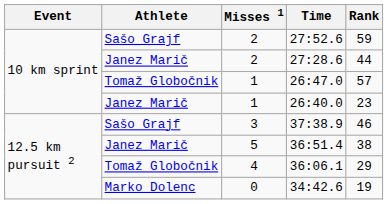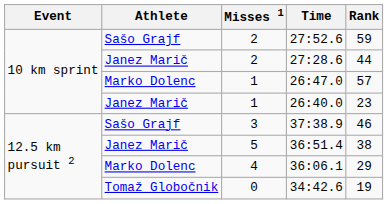 <table class="wikitable" style="font-size:90%">
 <tr>
 <th>Event</th>
 <th>Athlete</th>
 <th>Misses <sup>1</sup></th>
 <th>Time</th>
 <th>Rank</th>
 </tr>
 <tr>
 <td rowspan="4">10 km sprint</td>
 <td><a href='#'>Sašo Grajf</a></td>
 <td align="center">2</td>
 <td align="center">27:52.6</td>
 <td align="center">59</td>
 </tr>
 <tr>
 <td><a href='#'>Janez Marič</a></td>
 <td align="center">2</td>
 <td align="center">27:28.6</td>
 <td align="center">44</td>
 </tr>
 <tr>
-<td><a href='#'>Tomaž Globočnik</a></td>
+<td><a href='#'>Marko Dolenc</a></td>
 <td align="center">1</td>
 <td align="center">26:47.0</td>
 <td align="center">57</td>
 </tr>
 <tr>
 <td><a href='#'>Janez Marič</a></td>
 <td align="center">1</td>
 <td align="center">26:40.0</td>
 <td align="center">23</td>
 </tr>
 <tr>
 <td rowspan="4">12.5 km <br> pursuit <sup>2</sup></td>
 <td><a href='#'>Sašo Grajf</a></td>
 <td align="center">3</td>
 <td align="center">37:38.9</td>
 <td align="center">46</td>
 </tr>
 <tr>
 <td><a href='#'>Janez Marič</a></td>
 <td align="center">5</td>
 <td align="center">36:51.4</td>
 <td align="center">38</td>
 </tr>
 <tr>
-<td><a href='#'>Tomaž Globočnik</a></td>
+<td><a href='#'>Marko Dolenc</a></td>
 <td align="center">4</td>
 <td align="center">36:06.1</td>
 <td align="center">29</td>
 </tr>
 <tr>
-<td><a href='#'>Marko Dolenc</a></td>
+<td><a href='#'>Tomaž Globočnik</a></td>
 <td align="center">0</td>
 <td align="center">34:42.6</td>
 <td align="center">19</td>
 </tr>
 </table>
